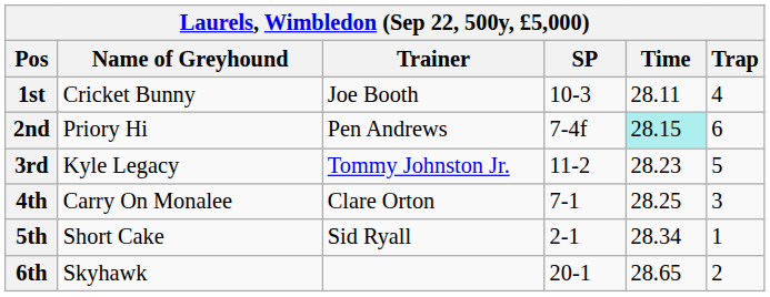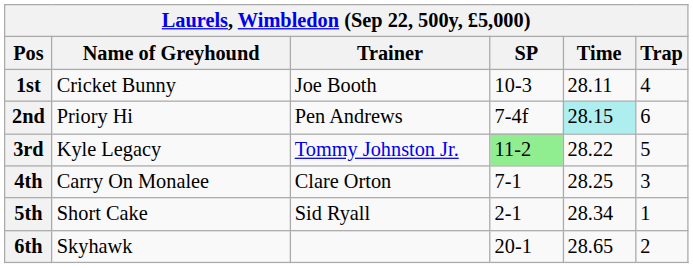 <table class="wikitable">
 <tr>
 <th colspan="6"><a href='#'>Laurels</a>, <a href='#'>Wimbledon</a> (Sep 22, 500y, £5,000)</th>
 </tr>
 <tr>
 <th width=30>Pos</th>
 <th width=180>Name of Greyhound</th>
 <th width=150>Trainer</th>
 <th width=50>SP</th>
 <th width=50>Time</th>
 <th width=30>Trap</th>
 </tr>
 <tr>
 <th>1st</th>
 <td>Cricket Bunny</td>
 <td>Joe Booth</td>
 <td>10-3</td>
 <td>28.11</td>
 <td>4</td>
 </tr>
 <tr>
 <th>2nd</th>
 <td>Priory Hi</td>
 <td>Pen Andrews</td>
 <td>7-4f</td>
 <td style="background: paleturquoise;">28.15</td>
 <td>6</td>
 </tr>
 <tr>
 <th>3rd</th>
 <td>Kyle Legacy</td>
 <td><a href='#'>Tommy Johnston Jr.</a></td>
-<td>11-2</td>
-<td>28.23</td>
+<td style="background: lightgreen;">11-2</td>
+<td>28.22</td>
 <td>5</td>
 </tr>
 <tr>
 <th>4th</th>
 <td>Carry On Monalee</td>
 <td>Clare Orton</td>
 <td>7-1</td>
 <td>28.25</td>
 <td>3</td>
 </tr>
 <tr>
 <th>5th</th>
 <td>Short Cake</td>
 <td>Sid Ryall</td>
 <td>2-1</td>
 <td>28.34</td>
 <td>1</td>
 </tr>
 <tr>
 <th>6th</th>
 <td>Skyhawk</td>
 <td></td>
 <td>20-1</td>
 <td>28.65</td>
 <td>2</td>
 </tr>
 </table>
